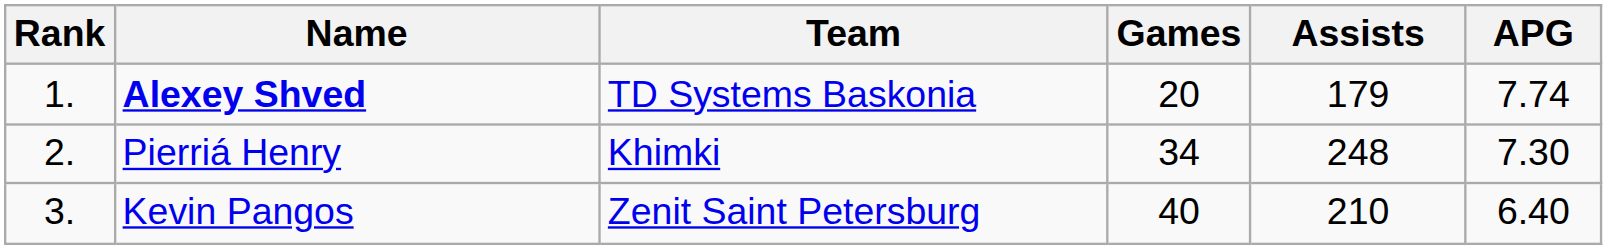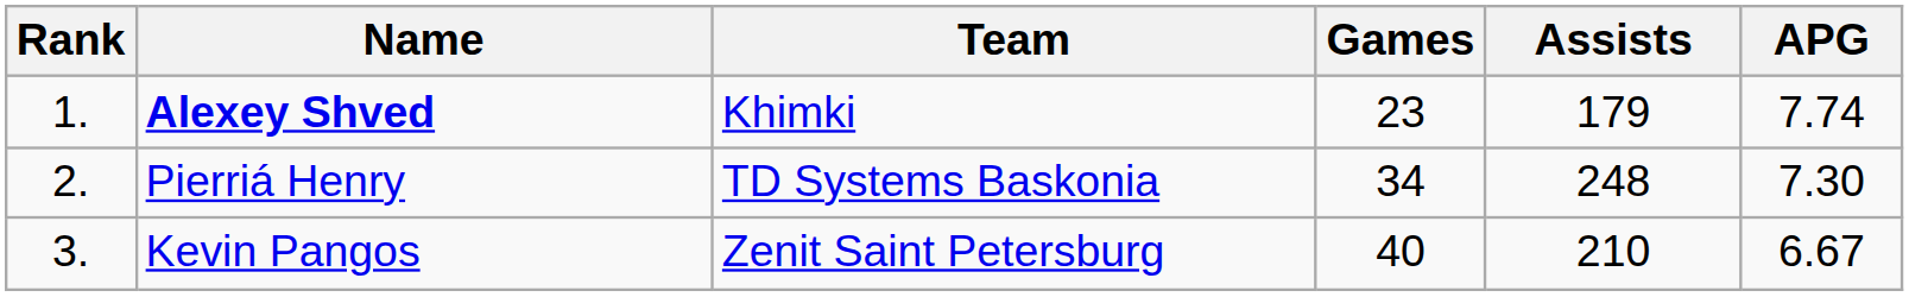 <table class="wikitable" style="text-align: center;">
 <tr>
 <th>Rank</th>
 <th width=200>Name</th>
 <th width=210>Team</th>
 <th>Games</th>
 <th width=85>Assists</th>
 <th width=50>APG</th>
 </tr>
 <tr>
 <td>1.</td>
 <td align="left"> <strong><a href='#'>Alexey Shved</a></strong></td>
-<td align="left"> <a href='#'>TD Systems Baskonia</a></td>
-<td>20</td>
+<td align="left"> <a href='#'>Khimki</a></td>
+<td>23</td>
 <td>179</td>
 <td>7.74</td>
 </tr>
 <tr>
 <td>2.</td>
 <td align="left"> <a href='#'>Pierriá Henry</a></td>
-<td align="left"> <a href='#'>Khimki</a></td>
+<td align="left"> <a href='#'>TD Systems Baskonia</a></td>
 <td>34</td>
 <td>248</td>
 <td>7.30</td>
 </tr>
 <tr>
 <td>3.</td>
 <td align="left"> <a href='#'>Kevin Pangos</a></td>
 <td align="left"> <a href='#'>Zenit Saint Petersburg</a></td>
 <td>40</td>
 <td>210</td>
-<td>6.40</td>
+<td>6.67</td>
 </tr>
 </table>
